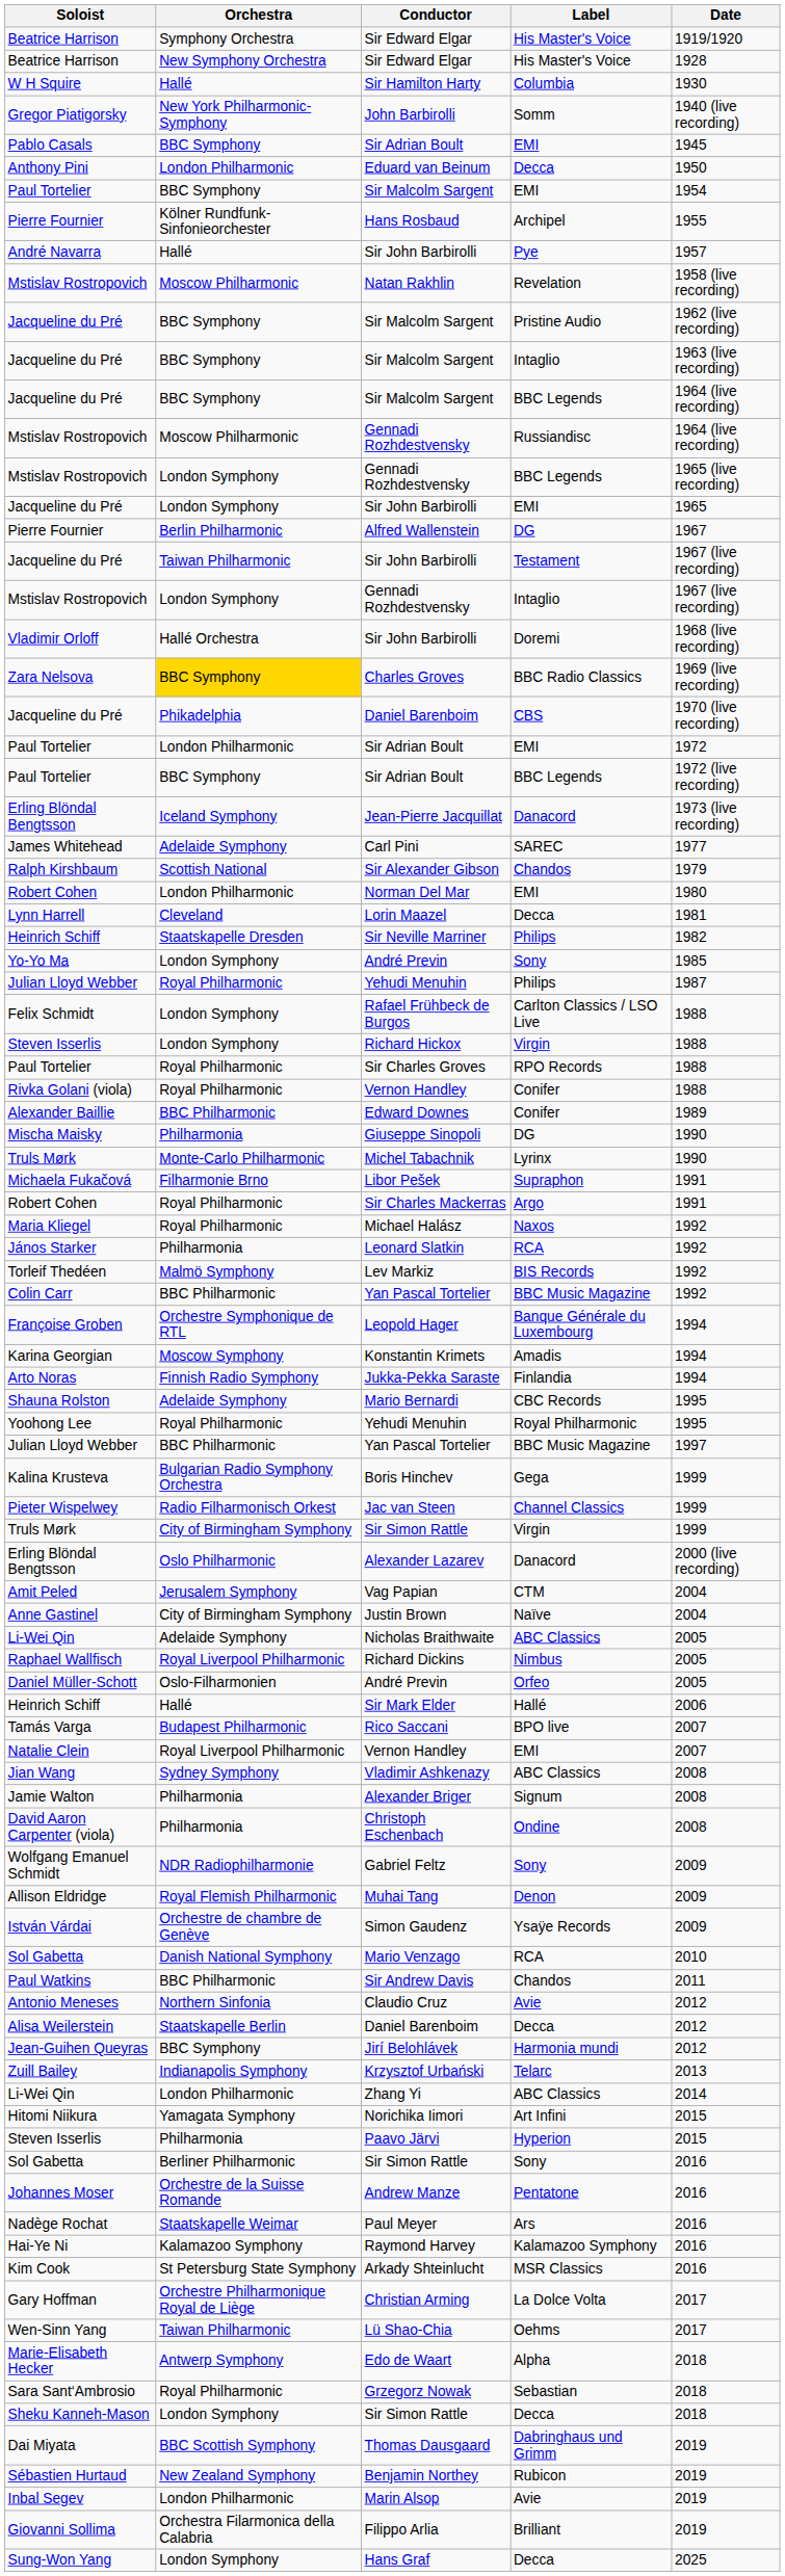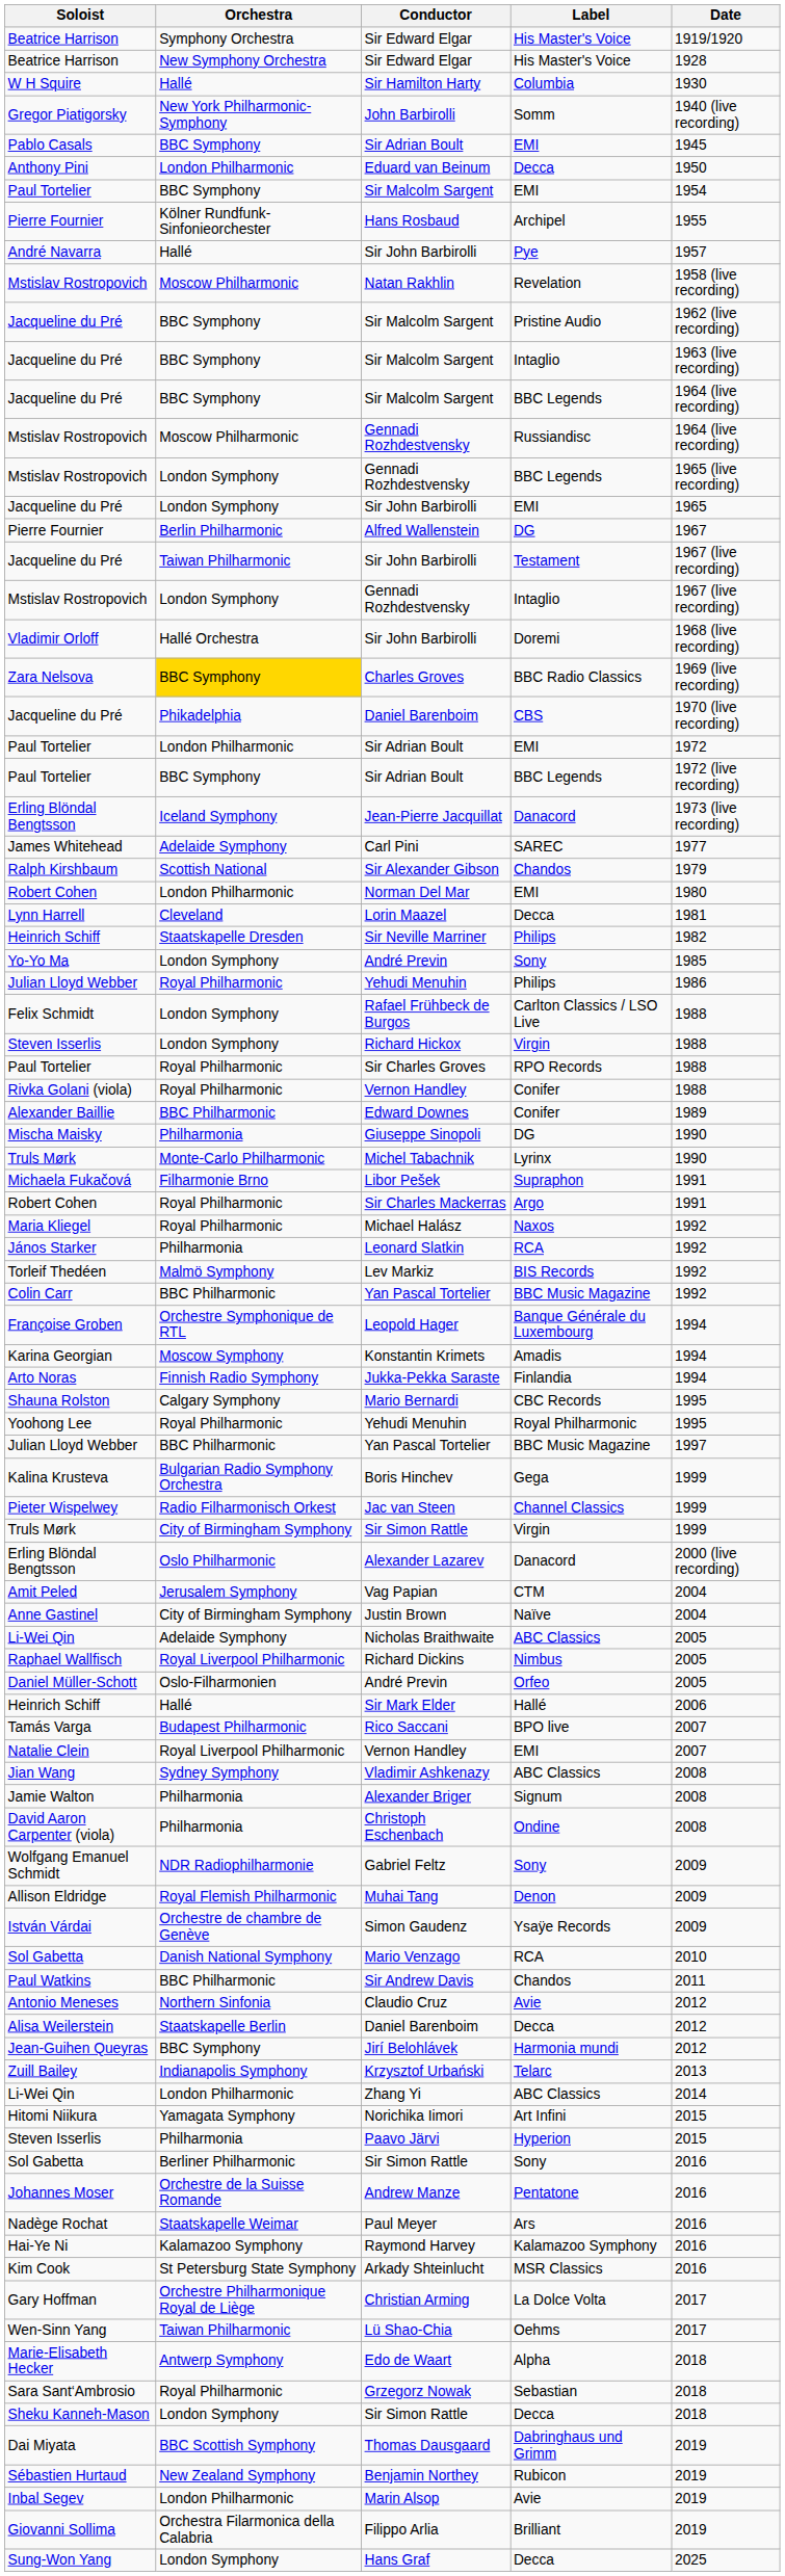 <table class="wikitable">
 <tr>
 <th>Soloist</th>
 <th>Orchestra</th>
 <th>Conductor</th>
 <th>Label</th>
 <th>Date</th>
 </tr>
 <tr>
 <td><a href='#'>Beatrice Harrison</a></td>
 <td>Symphony Orchestra</td>
 <td>Sir Edward Elgar</td>
 <td><a href='#'>His Master's Voice</a></td>
 <td>1919/1920</td>
 </tr>
 <tr>
 <td>Beatrice Harrison</td>
 <td><a href='#'>New Symphony Orchestra</a></td>
 <td>Sir Edward Elgar</td>
 <td>His Master's Voice</td>
 <td>1928</td>
 </tr>
 <tr>
 <td><a href='#'>W H Squire</a></td>
 <td><a href='#'>Hallé</a></td>
 <td><a href='#'>Sir Hamilton Harty</a></td>
 <td><a href='#'>Columbia</a></td>
 <td>1930</td>
 </tr>
 <tr>
 <td><a href='#'>Gregor Piatigorsky</a></td>
 <td><a href='#'>New York Philharmonic-Symphony</a></td>
 <td><a href='#'>John Barbirolli</a></td>
 <td>Somm</td>
 <td>1940 (live recording)</td>
 </tr>
 <tr>
 <td><a href='#'>Pablo Casals</a></td>
 <td><a href='#'>BBC Symphony</a></td>
 <td><a href='#'>Sir Adrian Boult</a></td>
 <td><a href='#'>EMI</a></td>
 <td>1945</td>
 </tr>
 <tr>
 <td><a href='#'>Anthony Pini</a></td>
 <td><a href='#'>London Philharmonic</a></td>
 <td><a href='#'>Eduard van Beinum</a></td>
 <td><a href='#'>Decca</a></td>
 <td>1950</td>
 </tr>
 <tr>
 <td><a href='#'>Paul Tortelier</a></td>
 <td>BBC Symphony</td>
 <td><a href='#'>Sir Malcolm Sargent</a></td>
 <td>EMI</td>
 <td>1954</td>
 </tr>
 <tr>
 <td><a href='#'>Pierre Fournier</a></td>
 <td>Kölner Rundfunk-Sinfonieorchester</td>
 <td><a href='#'>Hans Rosbaud</a></td>
 <td>Archipel</td>
 <td>1955</td>
 </tr>
 <tr>
 <td><a href='#'>André Navarra</a></td>
 <td>Hallé</td>
 <td>Sir John Barbirolli</td>
 <td><a href='#'>Pye</a></td>
 <td>1957</td>
 </tr>
 <tr>
 <td><a href='#'>Mstislav Rostropovich</a></td>
 <td><a href='#'>Moscow Philharmonic</a></td>
 <td><a href='#'>Natan Rakhlin</a></td>
 <td>Revelation</td>
 <td>1958 (live recording)</td>
 </tr>
 <tr>
 <td><a href='#'>Jacqueline du Pré</a></td>
 <td>BBC Symphony</td>
 <td>Sir Malcolm Sargent</td>
 <td>Pristine Audio</td>
 <td>1962 (live recording)</td>
 </tr>
 <tr>
 <td>Jacqueline du Pré</td>
 <td>BBC Symphony</td>
 <td>Sir Malcolm Sargent</td>
 <td>Intaglio</td>
 <td>1963 (live recording)</td>
 </tr>
 <tr>
 <td>Jacqueline du Pré</td>
 <td>BBC Symphony</td>
 <td>Sir Malcolm Sargent</td>
 <td>BBC Legends</td>
 <td>1964 (live recording)</td>
 </tr>
 <tr>
 <td>Mstislav Rostropovich</td>
 <td>Moscow Philharmonic</td>
 <td><a href='#'>Gennadi Rozhdestvensky</a></td>
 <td>Russiandisc</td>
 <td>1964 (live recording)</td>
 </tr>
 <tr>
 <td>Mstislav Rostropovich</td>
 <td>London Symphony</td>
 <td>Gennadi Rozhdestvensky</td>
 <td>BBC Legends</td>
 <td>1965 (live recording)</td>
 </tr>
 <tr>
 <td>Jacqueline du Pré</td>
 <td>London Symphony</td>
 <td>Sir John Barbirolli</td>
 <td>EMI</td>
 <td>1965</td>
 </tr>
 <tr>
 <td>Pierre Fournier</td>
 <td><a href='#'>Berlin Philharmonic</a></td>
 <td><a href='#'>Alfred Wallenstein</a></td>
 <td><a href='#'>DG</a></td>
 <td>1967</td>
 </tr>
 <tr>
 <td>Jacqueline du Pré</td>
 <td><a href='#'>Taiwan Philharmonic</a></td>
 <td>Sir John Barbirolli</td>
 <td><a href='#'>Testament</a></td>
 <td>1967 (live recording)</td>
 </tr>
 <tr>
 <td>Mstislav Rostropovich</td>
 <td>London Symphony</td>
 <td>Gennadi Rozhdestvensky</td>
 <td>Intaglio</td>
 <td>1967 (live recording)</td>
 </tr>
 <tr>
 <td><a href='#'>Vladimir Orloff</a></td>
 <td>Hallé Orchestra</td>
 <td>Sir John Barbirolli</td>
 <td>Doremi</td>
 <td>1968 (live recording)</td>
 </tr>
 <tr>
 <td><a href='#'>Zara Nelsova</a></td>
 <td style="background: gold;">BBC Symphony</td>
 <td><a href='#'>Charles Groves</a></td>
 <td>BBC Radio Classics</td>
 <td>1969 (live recording)</td>
 </tr>
 <tr>
 <td>Jacqueline du Pré</td>
 <td><a href='#'>Phikadelphia</a></td>
 <td><a href='#'>Daniel Barenboim</a></td>
 <td><a href='#'>CBS</a></td>
 <td>1970 (live recording)</td>
 </tr>
 <tr>
 <td>Paul Tortelier</td>
 <td>London Philharmonic</td>
 <td>Sir Adrian Boult</td>
 <td>EMI</td>
 <td>1972</td>
 </tr>
 <tr>
 <td>Paul Tortelier</td>
 <td>BBC Symphony</td>
 <td>Sir Adrian Boult</td>
 <td>BBC Legends</td>
 <td>1972 (live recording)</td>
 </tr>
 <tr>
 <td><a href='#'>Erling Blöndal Bengtsson</a></td>
 <td><a href='#'>Iceland Symphony</a></td>
 <td><a href='#'>Jean-Pierre Jacquillat</a></td>
 <td><a href='#'>Danacord</a></td>
 <td>1973 (live recording)</td>
 </tr>
 <tr>
 <td>James Whitehead</td>
 <td><a href='#'>Adelaide Symphony</a></td>
 <td>Carl Pini</td>
 <td>SAREC</td>
 <td>1977</td>
 </tr>
 <tr>
 <td><a href='#'>Ralph Kirshbaum</a></td>
 <td><a href='#'>Scottish National</a></td>
 <td><a href='#'>Sir Alexander Gibson</a></td>
 <td><a href='#'>Chandos</a></td>
 <td>1979</td>
 </tr>
 <tr>
 <td><a href='#'>Robert Cohen</a></td>
 <td>London Philharmonic</td>
 <td><a href='#'>Norman Del Mar</a></td>
 <td>EMI</td>
 <td>1980</td>
 </tr>
 <tr>
 <td><a href='#'>Lynn Harrell</a></td>
 <td><a href='#'>Cleveland</a></td>
 <td><a href='#'>Lorin Maazel</a></td>
 <td>Decca</td>
 <td>1981</td>
 </tr>
 <tr>
 <td><a href='#'>Heinrich Schiff</a></td>
 <td><a href='#'>Staatskapelle Dresden</a></td>
 <td><a href='#'>Sir Neville Marriner</a></td>
 <td><a href='#'>Philips</a></td>
 <td>1982</td>
 </tr>
 <tr>
 <td><a href='#'>Yo-Yo Ma</a></td>
 <td>London Symphony</td>
 <td><a href='#'>André Previn</a></td>
 <td><a href='#'>Sony</a></td>
 <td>1985</td>
 </tr>
 <tr>
 <td><a href='#'>Julian Lloyd Webber</a></td>
 <td><a href='#'>Royal Philharmonic</a></td>
 <td><a href='#'>Yehudi Menuhin</a></td>
 <td>Philips</td>
-<td>1987</td>
+<td>1986</td>
 </tr>
 <tr>
 <td>Felix Schmidt</td>
 <td>London Symphony</td>
 <td><a href='#'>Rafael Frühbeck de Burgos</a></td>
 <td>Carlton Classics / LSO Live</td>
 <td>1988</td>
 </tr>
 <tr>
 <td><a href='#'>Steven Isserlis</a></td>
 <td>London Symphony</td>
 <td><a href='#'>Richard Hickox</a></td>
 <td><a href='#'>Virgin</a></td>
 <td>1988</td>
 </tr>
 <tr>
 <td>Paul Tortelier</td>
 <td>Royal Philharmonic</td>
 <td>Sir Charles Groves</td>
 <td>RPO Records</td>
 <td>1988</td>
 </tr>
 <tr>
 <td><a href='#'>Rivka Golani</a> (viola)</td>
 <td>Royal Philharmonic</td>
 <td><a href='#'>Vernon Handley</a></td>
 <td>Conifer</td>
 <td>1988</td>
 </tr>
 <tr>
 <td><a href='#'>Alexander Baillie</a></td>
 <td><a href='#'>BBC Philharmonic</a></td>
 <td><a href='#'>Edward Downes</a></td>
 <td>Conifer</td>
 <td>1989</td>
 </tr>
 <tr>
 <td><a href='#'>Mischa Maisky</a></td>
 <td><a href='#'>Philharmonia</a></td>
 <td><a href='#'>Giuseppe Sinopoli</a></td>
 <td>DG</td>
 <td>1990</td>
 </tr>
 <tr>
 <td><a href='#'>Truls Mørk</a></td>
 <td><a href='#'>Monte-Carlo Philharmonic</a></td>
 <td><a href='#'>Michel Tabachnik</a></td>
 <td>Lyrinx</td>
 <td>1990</td>
 </tr>
 <tr>
 <td><a href='#'>Michaela Fukačová</a></td>
 <td><a href='#'>Filharmonie Brno</a></td>
 <td><a href='#'>Libor Pešek</a></td>
 <td><a href='#'>Supraphon</a></td>
 <td>1991</td>
 </tr>
 <tr>
 <td>Robert Cohen</td>
 <td>Royal Philharmonic</td>
 <td><a href='#'>Sir Charles Mackerras</a></td>
 <td><a href='#'>Argo</a></td>
 <td>1991</td>
 </tr>
 <tr>
 <td><a href='#'>Maria Kliegel</a></td>
 <td>Royal Philharmonic</td>
 <td>Michael Halász</td>
 <td><a href='#'>Naxos</a></td>
 <td>1992</td>
 </tr>
 <tr>
 <td><a href='#'>János Starker</a></td>
 <td>Philharmonia</td>
 <td><a href='#'>Leonard Slatkin</a></td>
 <td><a href='#'>RCA</a></td>
 <td>1992</td>
 </tr>
 <tr>
 <td>Torleif Thedéen</td>
 <td><a href='#'>Malmö Symphony</a></td>
 <td>Lev Markiz</td>
 <td><a href='#'>BIS Records</a></td>
 <td>1992</td>
 </tr>
 <tr>
 <td><a href='#'>Colin Carr</a></td>
 <td>BBC Philharmonic</td>
 <td><a href='#'>Yan Pascal Tortelier</a></td>
 <td><a href='#'>BBC Music Magazine</a></td>
 <td>1992</td>
 </tr>
 <tr>
 <td><a href='#'>Françoise Groben</a></td>
 <td><a href='#'>Orchestre Symphonique de RTL</a></td>
 <td><a href='#'>Leopold Hager</a></td>
 <td><a href='#'>Banque Générale du Luxembourg</a></td>
 <td>1994</td>
 </tr>
 <tr>
 <td>Karina Georgian</td>
 <td><a href='#'>Moscow Symphony</a></td>
 <td>Konstantin Krimets</td>
 <td>Amadis</td>
 <td>1994</td>
 </tr>
 <tr>
 <td><a href='#'>Arto Noras</a></td>
 <td><a href='#'>Finnish Radio Symphony</a></td>
 <td><a href='#'>Jukka-Pekka Saraste</a></td>
 <td>Finlandia</td>
 <td>1994</td>
 </tr>
 <tr>
 <td><a href='#'>Shauna Rolston</a></td>
-<td><a href='#'>Adelaide Symphony</a></td>
+<td>Calgary Symphony</td>
 <td><a href='#'>Mario Bernardi</a></td>
 <td>CBC Records</td>
 <td>1995</td>
 </tr>
 <tr>
 <td>Yoohong Lee</td>
 <td>Royal Philharmonic</td>
 <td>Yehudi Menuhin</td>
 <td>Royal Philharmonic</td>
 <td>1995</td>
 </tr>
 <tr>
 <td>Julian Lloyd Webber</td>
 <td>BBC Philharmonic</td>
 <td>Yan Pascal Tortelier</td>
 <td>BBC Music Magazine</td>
 <td>1997</td>
 </tr>
 <tr>
 <td>Kalina Krusteva</td>
 <td><a href='#'>Bulgarian Radio Symphony Orchestra</a></td>
 <td>Boris Hinchev</td>
 <td>Gega</td>
 <td>1999</td>
 </tr>
 <tr>
 <td><a href='#'>Pieter Wispelwey</a></td>
 <td><a href='#'>Radio Filharmonisch Orkest</a></td>
 <td><a href='#'>Jac van Steen</a></td>
 <td><a href='#'>Channel Classics</a></td>
 <td>1999</td>
 </tr>
 <tr>
 <td>Truls Mørk</td>
 <td><a href='#'>City of Birmingham Symphony</a></td>
 <td><a href='#'>Sir Simon Rattle</a></td>
 <td>Virgin</td>
 <td>1999</td>
 </tr>
 <tr>
 <td>Erling Blöndal Bengtsson</td>
 <td><a href='#'>Oslo Philharmonic</a></td>
 <td><a href='#'>Alexander Lazarev</a></td>
 <td>Danacord</td>
 <td>2000 (live recording)</td>
 </tr>
 <tr>
 <td><a href='#'>Amit Peled</a></td>
 <td><a href='#'>Jerusalem Symphony</a></td>
 <td>Vag Papian</td>
 <td>CTM</td>
 <td>2004</td>
 </tr>
 <tr>
 <td><a href='#'>Anne Gastinel</a></td>
 <td>City of Birmingham Symphony</td>
 <td>Justin Brown</td>
 <td>Naïve</td>
 <td>2004</td>
 </tr>
 <tr>
 <td><a href='#'>Li-Wei Qin</a></td>
 <td>Adelaide Symphony</td>
 <td>Nicholas Braithwaite</td>
 <td><a href='#'>ABC Classics</a></td>
 <td>2005</td>
 </tr>
 <tr>
 <td><a href='#'>Raphael Wallfisch</a></td>
 <td><a href='#'>Royal Liverpool Philharmonic</a></td>
 <td>Richard Dickins</td>
 <td><a href='#'>Nimbus</a></td>
 <td>2005</td>
 </tr>
 <tr>
 <td><a href='#'>Daniel Müller-Schott</a></td>
 <td>Oslo-Filharmonien</td>
 <td>André Previn</td>
 <td><a href='#'>Orfeo</a></td>
 <td>2005</td>
 </tr>
 <tr>
 <td>Heinrich Schiff</td>
 <td>Hallé</td>
 <td><a href='#'>Sir Mark Elder</a></td>
 <td>Hallé</td>
 <td>2006</td>
 </tr>
 <tr>
 <td>Tamás Varga</td>
 <td><a href='#'>Budapest Philharmonic</a></td>
 <td><a href='#'>Rico Saccani</a></td>
 <td>BPO live</td>
 <td>2007</td>
 </tr>
 <tr>
 <td><a href='#'>Natalie Clein</a></td>
 <td>Royal Liverpool Philharmonic</td>
 <td>Vernon Handley</td>
 <td>EMI</td>
 <td>2007</td>
 </tr>
 <tr>
 <td><a href='#'>Jian Wang</a></td>
 <td><a href='#'>Sydney Symphony </a></td>
 <td><a href='#'>Vladimir Ashkenazy</a></td>
 <td>ABC Classics</td>
 <td>2008</td>
 </tr>
 <tr>
 <td>Jamie Walton</td>
 <td>Philharmonia</td>
 <td><a href='#'>Alexander Briger</a></td>
 <td>Signum</td>
 <td>2008</td>
 </tr>
 <tr>
 <td><a href='#'>David Aaron Carpenter</a> (viola)</td>
 <td>Philharmonia</td>
 <td><a href='#'>Christoph Eschenbach</a></td>
 <td><a href='#'>Ondine</a></td>
 <td>2008</td>
 </tr>
 <tr>
 <td>Wolfgang Emanuel Schmidt</td>
 <td><a href='#'>NDR Radiophilharmonie</a></td>
 <td>Gabriel Feltz</td>
 <td><a href='#'>Sony</a></td>
 <td>2009</td>
 </tr>
 <tr>
 <td>Allison Eldridge</td>
 <td><a href='#'>Royal Flemish Philharmonic</a></td>
 <td><a href='#'>Muhai Tang</a></td>
 <td><a href='#'>Denon</a></td>
 <td>2009</td>
 </tr>
 <tr>
 <td><a href='#'>István Várdai</a></td>
 <td><a href='#'>Orchestre de chambre de Genève</a></td>
 <td>Simon Gaudenz</td>
 <td>Ysaÿe Records</td>
 <td>2009</td>
 </tr>
 <tr>
 <td><a href='#'>Sol Gabetta</a></td>
 <td><a href='#'>Danish National Symphony</a></td>
 <td><a href='#'>Mario Venzago</a></td>
 <td>RCA</td>
 <td>2010</td>
 </tr>
 <tr>
 <td><a href='#'>Paul Watkins</a></td>
 <td>BBC Philharmonic</td>
 <td><a href='#'>Sir Andrew Davis</a></td>
 <td>Chandos</td>
 <td>2011</td>
 </tr>
 <tr>
 <td><a href='#'>Antonio Meneses</a></td>
 <td><a href='#'>Northern Sinfonia</a></td>
 <td>Claudio Cruz</td>
 <td><a href='#'>Avie</a></td>
 <td>2012</td>
 </tr>
 <tr>
 <td><a href='#'>Alisa Weilerstein</a></td>
 <td><a href='#'>Staatskapelle Berlin</a></td>
 <td>Daniel Barenboim</td>
 <td>Decca</td>
 <td>2012</td>
 </tr>
 <tr>
 <td><a href='#'>Jean-Guihen Queyras</a></td>
 <td>BBC Symphony</td>
 <td><a href='#'>Jirí Belohlávek</a></td>
 <td><a href='#'>Harmonia mundi</a></td>
 <td>2012</td>
 </tr>
 <tr>
 <td><a href='#'>Zuill Bailey</a></td>
 <td><a href='#'>Indianapolis Symphony</a></td>
 <td><a href='#'>Krzysztof Urbański</a></td>
 <td><a href='#'>Telarc</a></td>
 <td>2013</td>
 </tr>
 <tr>
 <td>Li-Wei Qin</td>
 <td>London Philharmonic</td>
 <td>Zhang Yi</td>
 <td>ABC Classics</td>
 <td>2014</td>
 </tr>
 <tr>
 <td>Hitomi Niikura</td>
 <td>Yamagata Symphony</td>
 <td>Norichika Iimori</td>
 <td>Art Infini</td>
 <td>2015</td>
 </tr>
 <tr>
 <td>Steven Isserlis</td>
 <td>Philharmonia</td>
 <td><a href='#'>Paavo Järvi</a></td>
 <td><a href='#'>Hyperion</a></td>
 <td>2015</td>
 </tr>
 <tr>
 <td>Sol Gabetta</td>
 <td>Berliner Philharmonic</td>
 <td>Sir Simon Rattle</td>
 <td>Sony</td>
 <td>2016</td>
 </tr>
 <tr>
 <td><a href='#'>Johannes Moser</a></td>
 <td><a href='#'>Orchestre de la Suisse Romande</a></td>
 <td><a href='#'>Andrew Manze</a></td>
 <td><a href='#'>Pentatone</a></td>
 <td>2016</td>
 </tr>
 <tr>
 <td>Nadège Rochat</td>
 <td><a href='#'>Staatskapelle Weimar</a></td>
 <td>Paul Meyer</td>
 <td>Ars</td>
 <td>2016</td>
 </tr>
 <tr>
 <td>Hai-Ye Ni</td>
 <td>Kalamazoo Symphony</td>
 <td>Raymond Harvey</td>
 <td>Kalamazoo Symphony</td>
 <td>2016</td>
 </tr>
 <tr>
 <td>Kim Cook</td>
 <td>St Petersburg State Symphony</td>
 <td>Arkady Shteinlucht</td>
 <td>MSR Classics</td>
 <td>2016</td>
 </tr>
 <tr>
 <td>Gary Hoffman</td>
 <td><a href='#'>Orchestre Philharmonique Royal de Liège</a></td>
 <td><a href='#'>Christian Arming</a></td>
 <td>La Dolce Volta</td>
 <td>2017</td>
 </tr>
 <tr>
 <td>Wen-Sinn Yang</td>
 <td><a href='#'>Taiwan Philharmonic</a></td>
 <td><a href='#'>Lü Shao-Chia</a></td>
 <td>Oehms</td>
 <td>2017</td>
 </tr>
 <tr>
 <td><a href='#'>Marie-Elisabeth Hecker</a></td>
 <td><a href='#'>Antwerp Symphony</a></td>
 <td><a href='#'>Edo de Waart</a></td>
 <td>Alpha</td>
 <td>2018</td>
 </tr>
 <tr>
 <td>Sara Sant‘Ambrosio</td>
 <td>Royal Philharmonic</td>
 <td><a href='#'>Grzegorz Nowak</a></td>
 <td>Sebastian</td>
 <td>2018</td>
 </tr>
 <tr>
 <td><a href='#'>Sheku Kanneh-Mason</a></td>
 <td>London Symphony</td>
 <td>Sir Simon Rattle</td>
 <td>Decca</td>
 <td>2018</td>
 </tr>
 <tr>
 <td>Dai Miyata</td>
 <td><a href='#'>BBC Scottish Symphony</a></td>
 <td><a href='#'>Thomas Dausgaard</a></td>
 <td><a href='#'>Dabringhaus und Grimm</a></td>
 <td>2019</td>
 </tr>
 <tr>
 <td><a href='#'>Sébastien Hurtaud</a></td>
 <td><a href='#'>New Zealand Symphony</a></td>
 <td><a href='#'>Benjamin Northey</a></td>
 <td>Rubicon</td>
 <td>2019</td>
 </tr>
 <tr>
 <td><a href='#'>Inbal Segev</a></td>
 <td>London Philharmonic</td>
 <td><a href='#'>Marin Alsop</a></td>
 <td>Avie</td>
 <td>2019</td>
 </tr>
 <tr>
 <td><a href='#'>Giovanni Sollima</a></td>
 <td>Orchestra Filarmonica della Calabria</td>
 <td>Filippo Arlia</td>
 <td>Brilliant</td>
 <td>2019</td>
 </tr>
 <tr>
 <td><a href='#'>Sung-Won Yang</a></td>
 <td>London Symphony</td>
 <td><a href='#'>Hans Graf</a></td>
 <td>Decca</td>
 <td>2025</td>
 </tr>
 </table>
